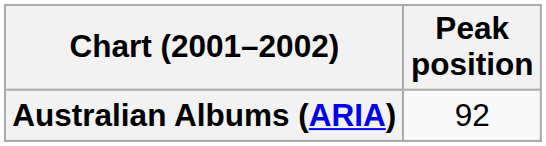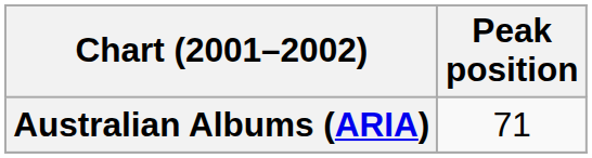 <table class="wikitable sortable plainrowheaders" style="text-align:center">
 <tr>
 <th scope="col">Chart (2001–2002)</th>
 <th scope="col">Peak<br>position</th>
 </tr>
 <tr>
 <th scope="row">Australian Albums (<a href='#'>ARIA</a>)</th>
-<td>92</td>
+<td>71</td>
 </tr>
 <tr>
 </tr>
 <tr>
 </tr>
 <tr>
 </tr>
 <tr>
 </tr>
 <tr>
 </tr>
 <tr>
 </tr>
 <tr>
 </tr>
 <tr>
 </tr>
 </table>
